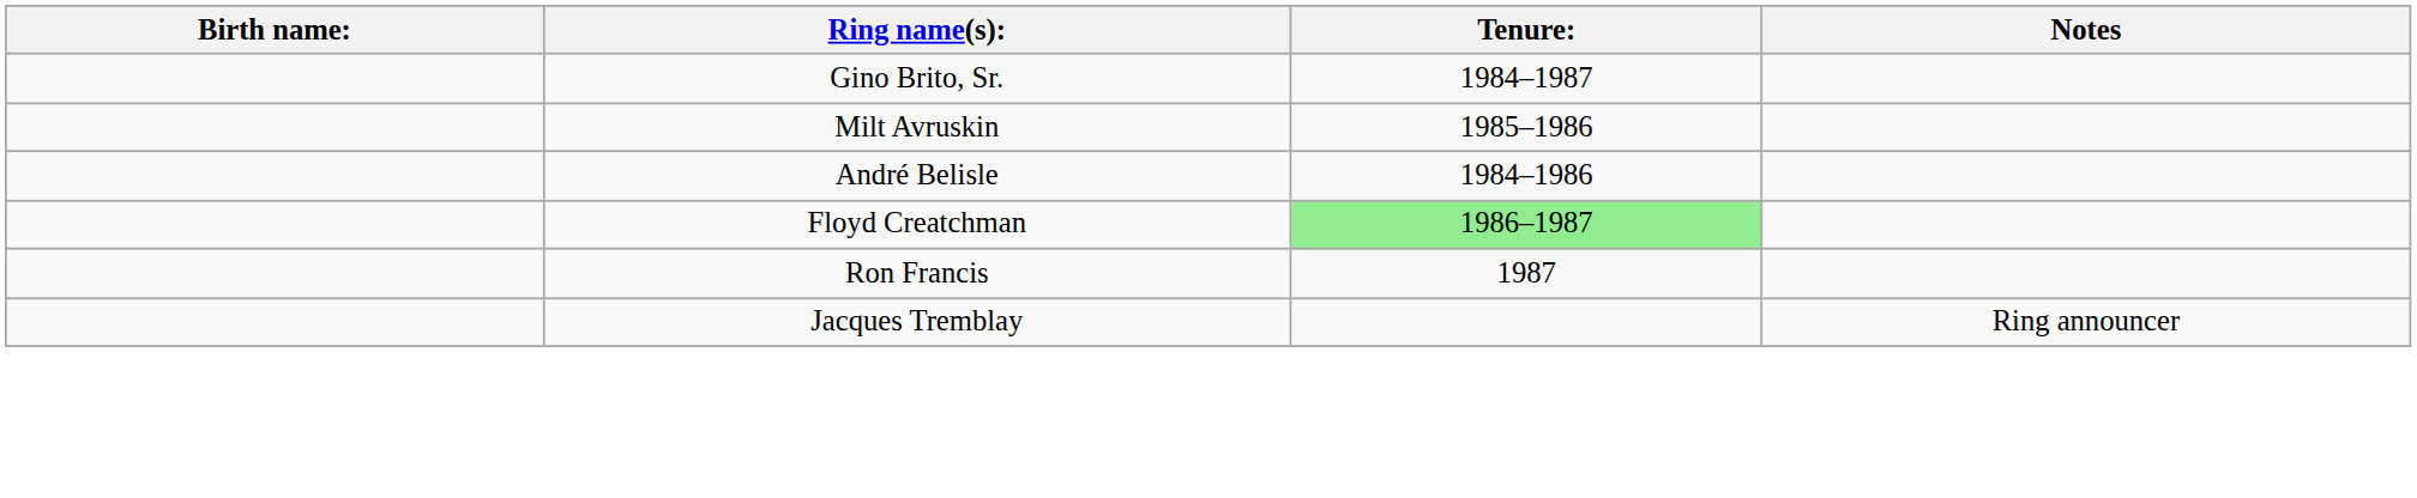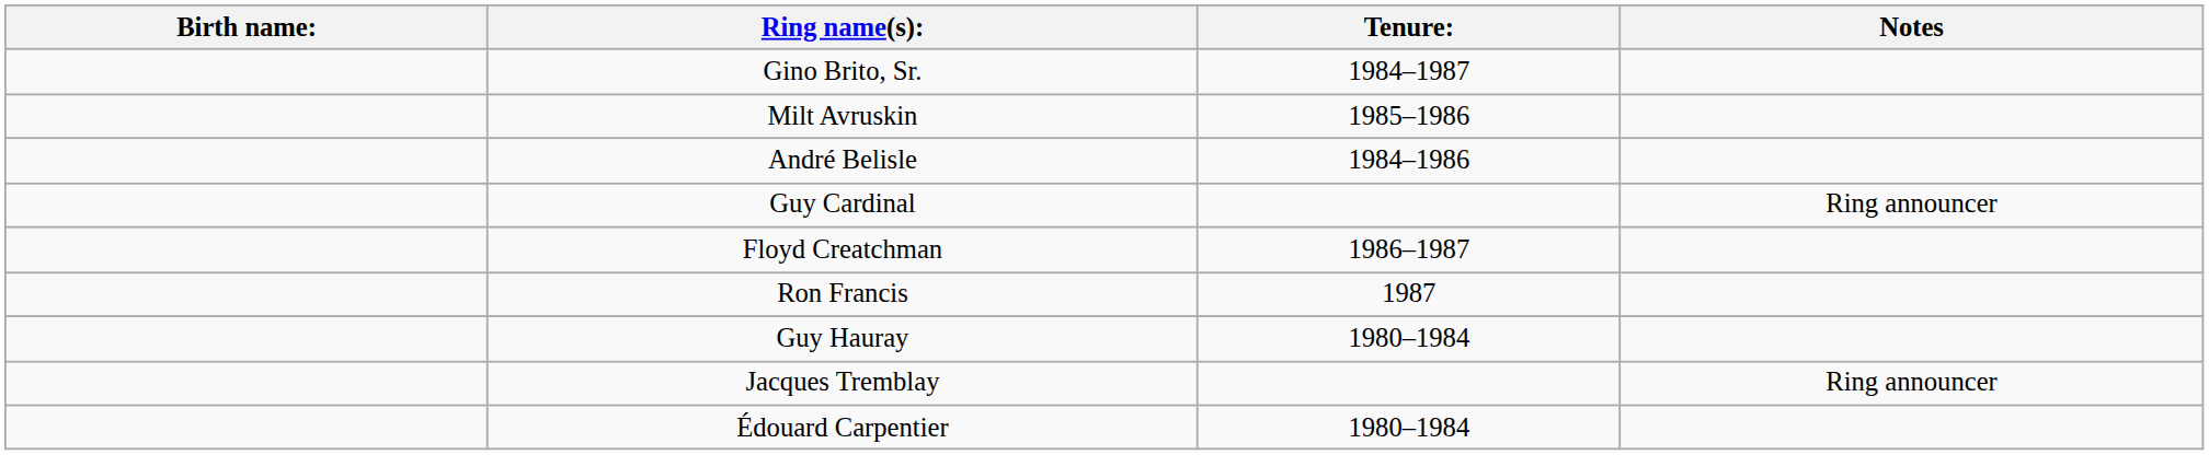 <table class="sortable wikitable" style="font-size:85%; text-align:center; width:70%;">
 <tr>
 <th>Birth name:</th>
 <th><a href='#'>Ring name</a>(s):</th>
 <th>Tenure:</th>
 <th>Notes</th>
 </tr>
 <tr>
 <td></td>
 <td>Gino Brito, Sr.</td>
 <td sort>1984–1987</td>
 <td></td>
 </tr>
 <tr>
 <td></td>
 <td>Milt Avruskin</td>
 <td sort>1985–1986</td>
 <td></td>
 </tr>
 <tr>
 <td></td>
 <td>André Belisle</td>
 <td sort>1984–1986</td>
 <td></td>
 </tr>
 <tr>
 <td></td>
+<td>Guy Cardinal</td>
+<td sort></td>
+<td>Ring announcer</td>
+</tr>
+<tr>
+<td></td>
 <td>Floyd Creatchman</td>
-<td sort style="background: lightgreen;">1986–1987</td>
+<td sort>1986–1987</td>
 <td></td>
 </tr>
 <tr>
 <td></td>
 <td>Ron Francis</td>
 <td sort>1987</td>
 <td></td>
 </tr>
 <tr>
 <td></td>
+<td>Guy Hauray</td>
+<td sort>1980–1984</td>
+<td></td>
+</tr>
+<tr>
+<td></td>
 <td>Jacques Tremblay</td>
 <td sort></td>
 <td>Ring announcer</td>
 </tr>
+<tr>
+<td> </td>
+<td>Édouard Carpentier</td>
+<td sort>1980–1984</td>
+<td></td>
+</tr>
 </table>
